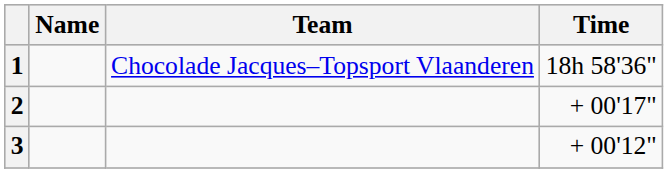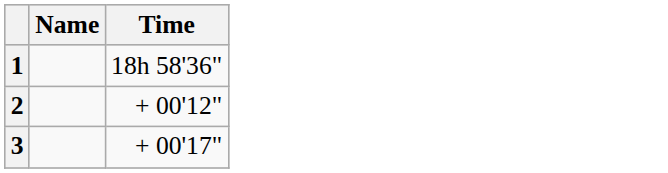 <table class="wikitable">
 <tr>
 <th></th>
 <th>Name</th>
-<th>Team</th>
 <th>Time</th>
 </tr>
 <tr>
 <th>1</th>
 <td></td>
-<td><a href='#'>Chocolade Jacques–Topsport Vlaanderen</a></td>
 <td align="right">18h 58'36"</td>
 </tr>
 <tr>
 <th>2</th>
 <td></td>
-<td></td>
-<td align="right">+ 00'17"</td>
+<td align="right">+ 00'12"</td>
 </tr>
 <tr>
 <th>3</th>
 <td></td>
-<td></td>
-<td align="right">+ 00'12"</td>
+<td align="right">+ 00'17"</td>
 </tr>
 </table>
